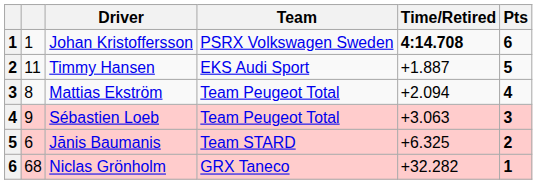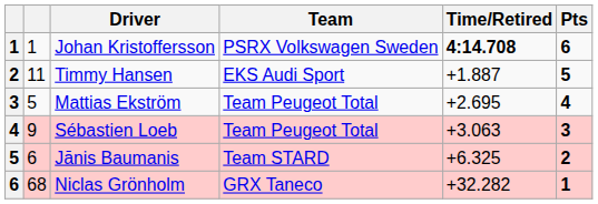 <table class=wikitable style="font-size:95%">
 <tr>
 <th></th>
 <th></th>
 <th>Driver</th>
 <th>Team</th>
 <th>Time/Retired</th>
 <th>Pts</th>
 </tr>
 <tr>
 <th>1</th>
 <td>1</td>
 <td> <a href='#'>Johan Kristoffersson</a></td>
 <td><a href='#'>PSRX Volkswagen Sweden</a></td>
 <td><strong>4:14.708</strong></td>
 <td><strong>6</strong></td>
 </tr>
 <tr>
 <th>2</th>
 <td>11</td>
 <td> <a href='#'>Timmy Hansen</a></td>
 <td><a href='#'>EKS Audi Sport</a></td>
 <td>+1.887</td>
 <td><strong>5</strong></td>
 </tr>
 <tr>
 <th>3</th>
-<td>8</td>
+<td>5</td>
 <td> <a href='#'>Mattias Ekström</a></td>
 <td><a href='#'>Team Peugeot Total</a></td>
-<td>+2.094</td>
+<td>+2.695</td>
 <td><strong>4</strong></td>
 </tr>
 <tr style="background:#ffcccc;">
 <th>4</th>
 <td>9</td>
 <td> <a href='#'>Sébastien Loeb</a></td>
 <td><a href='#'>Team Peugeot Total</a></td>
 <td>+3.063</td>
 <td><strong>3</strong></td>
 </tr>
 <tr style="background:#ffcccc;">
 <th>5</th>
 <td>6</td>
 <td> <a href='#'>Jānis Baumanis</a></td>
 <td><a href='#'>Team STARD</a></td>
 <td>+6.325</td>
 <td><strong>2</strong></td>
 </tr>
 <tr style="background:#ffcccc;">
 <th>6</th>
 <td>68</td>
 <td> <a href='#'>Niclas Grönholm</a></td>
 <td><a href='#'>GRX Taneco</a></td>
 <td>+32.282</td>
 <td><strong>1</strong></td>
 </tr>
 </table>
